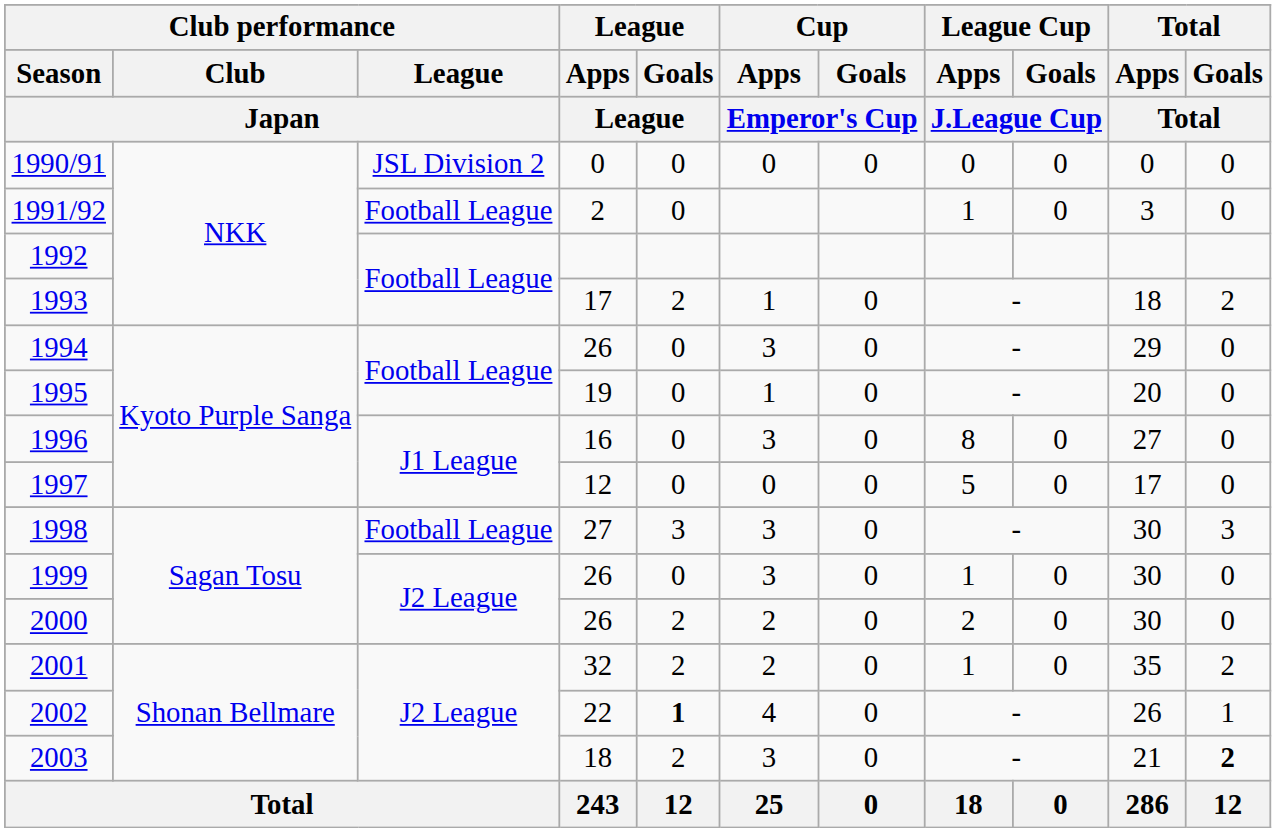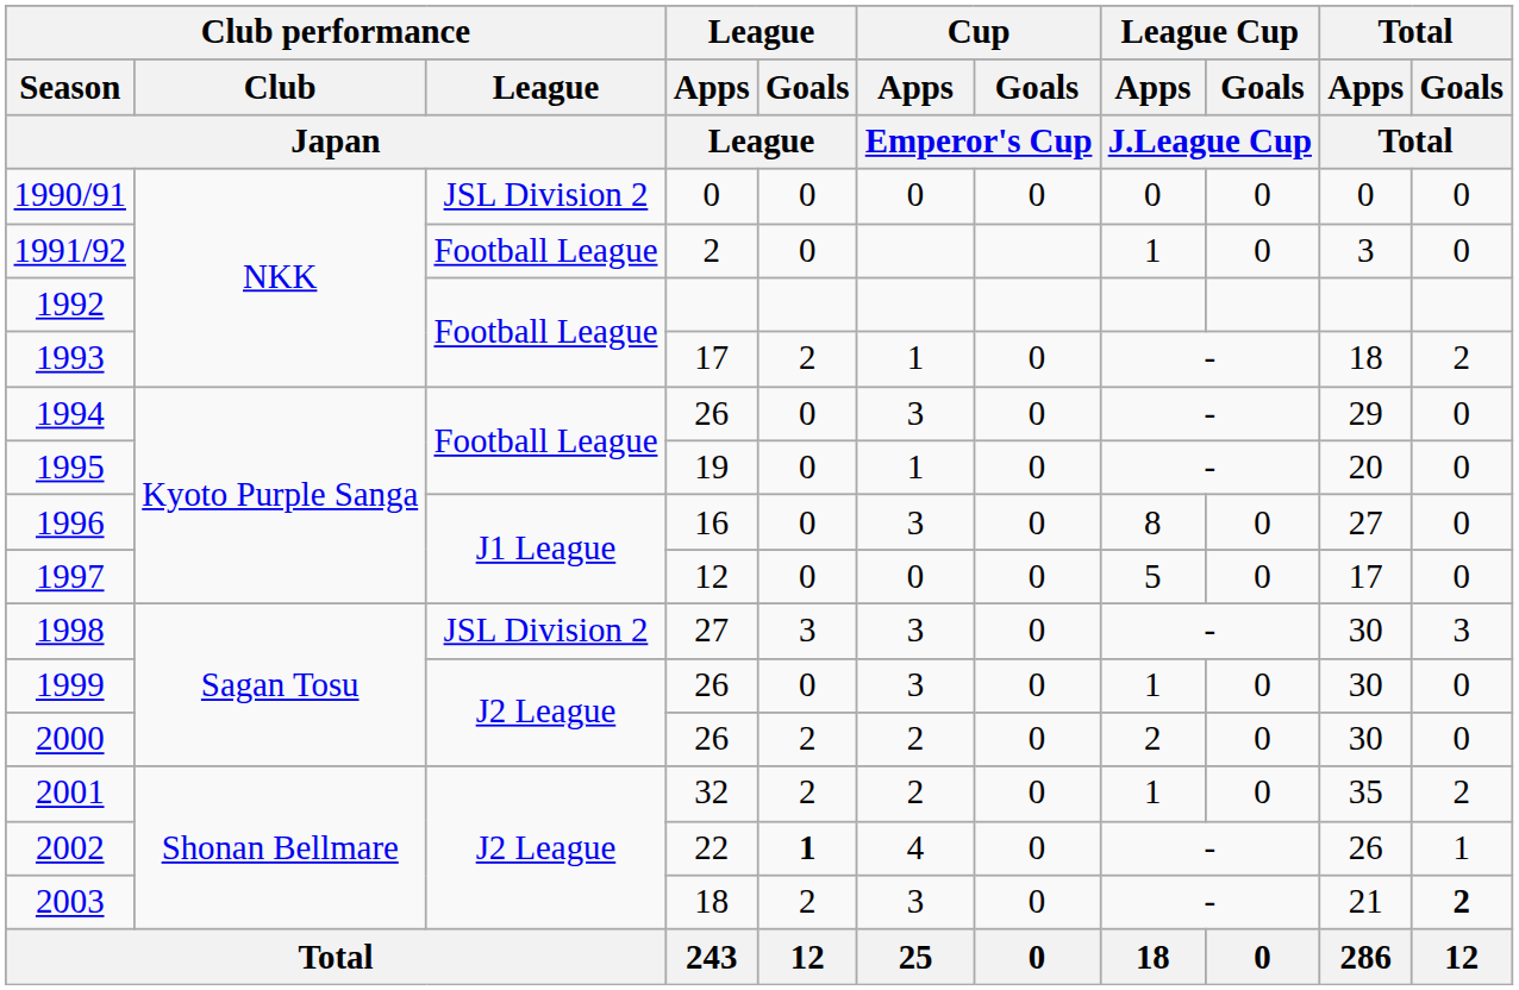 <table class="wikitable" style="text-align:center;">
 <tr>
 <th colspan=3>Club performance</th>
 <th colspan=2>League</th>
 <th colspan=2>Cup</th>
 <th colspan=2>League Cup</th>
 <th colspan=2>Total</th>
 </tr>
 <tr>
 <th>Season</th>
 <th>Club</th>
 <th>League</th>
 <th>Apps</th>
 <th>Goals</th>
 <th>Apps</th>
 <th>Goals</th>
 <th>Apps</th>
 <th>Goals</th>
 <th>Apps</th>
 <th>Goals</th>
 </tr>
 <tr>
 <th colspan=3>Japan</th>
 <th colspan=2>League</th>
 <th colspan=2><a href='#'>Emperor's Cup</a></th>
 <th colspan=2><a href='#'>J.League Cup</a></th>
 <th colspan=2>Total</th>
 </tr>
 <tr>
 <td><a href='#'>1990/91</a></td>
 <td rowspan="4"><a href='#'>NKK</a></td>
 <td><a href='#'>JSL Division 2</a></td>
 <td>0</td>
 <td>0</td>
 <td>0</td>
 <td>0</td>
 <td>0</td>
 <td>0</td>
 <td>0</td>
 <td>0</td>
 </tr>
 <tr>
 <td><a href='#'>1991/92</a></td>
 <td><a href='#'>Football League</a></td>
 <td>2</td>
 <td>0</td>
 <td></td>
 <td></td>
 <td>1</td>
 <td>0</td>
 <td>3</td>
 <td>0</td>
 </tr>
 <tr>
 <td><a href='#'>1992</a></td>
 <td rowspan="2"><a href='#'>Football League</a></td>
 <td></td>
 <td></td>
 <td></td>
 <td></td>
 <td></td>
 <td></td>
 <td></td>
 <td></td>
 </tr>
 <tr>
 <td><a href='#'>1993</a></td>
 <td>17</td>
 <td>2</td>
 <td>1</td>
 <td>0</td>
 <td colspan="2">-</td>
 <td>18</td>
 <td>2</td>
 </tr>
 <tr>
 <td><a href='#'>1994</a></td>
 <td rowspan="4"><a href='#'>Kyoto Purple Sanga</a></td>
 <td rowspan="2"><a href='#'>Football League</a></td>
 <td>26</td>
 <td>0</td>
 <td>3</td>
 <td>0</td>
 <td colspan="2">-</td>
 <td>29</td>
 <td>0</td>
 </tr>
 <tr>
 <td><a href='#'>1995</a></td>
 <td>19</td>
 <td>0</td>
 <td>1</td>
 <td>0</td>
 <td colspan="2">-</td>
 <td>20</td>
 <td>0</td>
 </tr>
 <tr>
 <td><a href='#'>1996</a></td>
 <td rowspan="2"><a href='#'>J1 League</a></td>
 <td>16</td>
 <td>0</td>
 <td>3</td>
 <td>0</td>
 <td>8</td>
 <td>0</td>
 <td>27</td>
 <td>0</td>
 </tr>
 <tr>
 <td><a href='#'>1997</a></td>
 <td>12</td>
 <td>0</td>
 <td>0</td>
 <td>0</td>
 <td>5</td>
 <td>0</td>
 <td>17</td>
 <td>0</td>
 </tr>
 <tr>
 <td><a href='#'>1998</a></td>
 <td rowspan="3"><a href='#'>Sagan Tosu</a></td>
-<td><a href='#'>Football League</a></td>
+<td><a href='#'>JSL Division 2</a></td>
 <td>27</td>
 <td>3</td>
 <td>3</td>
 <td>0</td>
 <td colspan="2">-</td>
 <td>30</td>
 <td>3</td>
 </tr>
 <tr>
 <td><a href='#'>1999</a></td>
 <td rowspan="2"><a href='#'>J2 League</a></td>
 <td>26</td>
 <td>0</td>
 <td>3</td>
 <td>0</td>
 <td>1</td>
 <td>0</td>
 <td>30</td>
 <td>0</td>
 </tr>
 <tr>
 <td><a href='#'>2000</a></td>
 <td>26</td>
 <td>2</td>
 <td>2</td>
 <td>0</td>
 <td>2</td>
 <td>0</td>
 <td>30</td>
 <td>0</td>
 </tr>
 <tr>
 <td><a href='#'>2001</a></td>
 <td rowspan="3"><a href='#'>Shonan Bellmare</a></td>
 <td rowspan="3"><a href='#'>J2 League</a></td>
 <td>32</td>
 <td>2</td>
 <td>2</td>
 <td>0</td>
 <td>1</td>
 <td>0</td>
 <td>35</td>
 <td>2</td>
 </tr>
 <tr>
 <td><a href='#'>2002</a></td>
 <td>22</td>
 <td><strong>1</strong></td>
 <td>4</td>
 <td>0</td>
 <td colspan="2">-</td>
 <td>26</td>
 <td>1</td>
 </tr>
 <tr>
 <td><a href='#'>2003</a></td>
 <td>18</td>
 <td>2</td>
 <td>3</td>
 <td>0</td>
 <td colspan="2">-</td>
 <td>21</td>
 <td><strong>2</strong></td>
 </tr>
 <tr>
 <th colspan=3>Total</th>
 <th>243</th>
 <th>12</th>
 <th>25</th>
 <th>0</th>
 <th>18</th>
 <th>0</th>
 <th>286</th>
 <th>12</th>
 </tr>
 </table>
